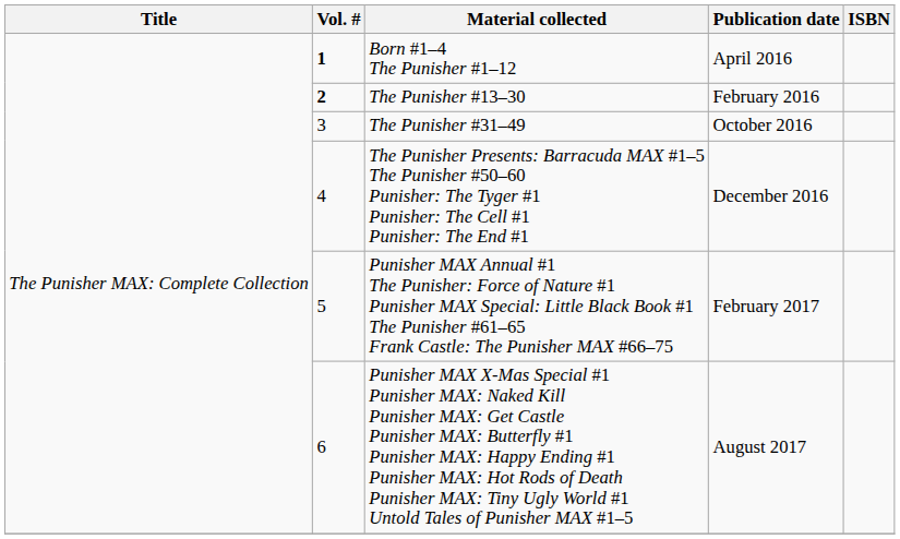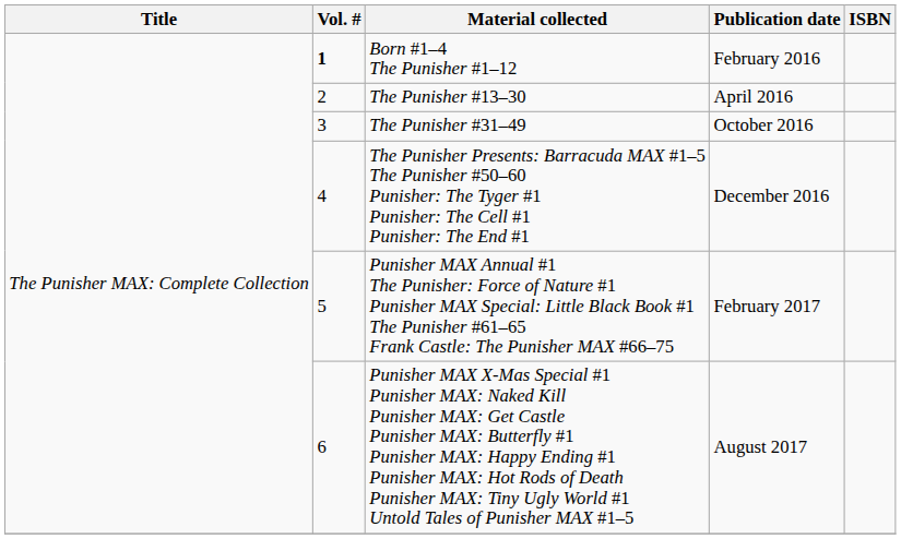 <table class="wikitable">
 <tr>
 <th>Title</th>
 <th>Vol. #</th>
 <th>Material collected</th>
 <th>Publication date</th>
 <th>ISBN</th>
 </tr>
 <tr>
 <td rowspan="6"><em>The Punisher MAX: Complete Collection</em></td>
 <td><strong>1</strong></td>
 <td><em>Born</em> #1–4<br><em>The Punisher</em> #1–12</td>
-<td>April 2016</td>
+<td>February 2016</td>
 <td></td>
 </tr>
 <tr>
-<td><strong>2</strong></td>
+<td>2</td>
 <td><em>The Punisher</em> #13–30</td>
-<td>February 2016</td>
+<td>April 2016</td>
 <td></td>
 </tr>
 <tr>
 <td>3</td>
 <td><em>The Punisher</em> #31–49</td>
 <td>October 2016</td>
 <td></td>
 </tr>
 <tr>
 <td>4</td>
 <td><em>The Punisher Presents: Barracuda MAX</em> #1–5<br><em>The Punisher</em> #50–60<br><em>Punisher: The Tyger</em> #1<br><em>Punisher: The Cell</em> #1<br><em>Punisher: The End</em> #1</td>
 <td>December 2016</td>
 <td></td>
 </tr>
 <tr>
 <td>5</td>
 <td><em>Punisher MAX Annual</em> #1<br><em>The Punisher: Force of Nature</em> #1<br><em>Punisher MAX Special: Little Black Book</em> #1<br><em>The Punisher</em> #61–65<br><em>Frank Castle: The Punisher MAX</em> #66–75</td>
 <td>February 2017</td>
 <td></td>
 </tr>
 <tr>
 <td>6</td>
 <td><em>Punisher MAX X-Mas Special</em> #1<br><em>Punisher MAX: Naked Kill</em><br><em>Punisher MAX: Get Castle</em><br><em>Punisher MAX: Butterfly</em> #1<br><em>Punisher MAX: Happy Ending</em> #1<br><em>Punisher MAX: Hot Rods of Death</em><br><em>Punisher MAX: Tiny Ugly World</em> #1<br><em>Untold Tales of Punisher MAX</em> #1–5</td>
 <td>August 2017</td>
 <td></td>
 </tr>
 <tr>
 </tr>
 </table>
